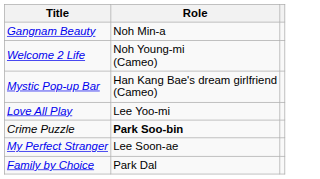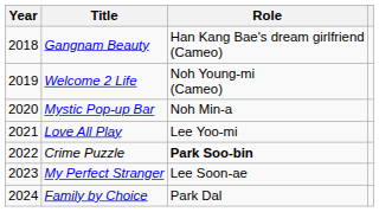 <table class="wikitable">
 <tr>
+<th>Year</th>
 <th>Title</th>
 <th>Role</th>
 <th></th>
 </tr>
 <tr>
+<td>2018</td>
 <td><em><a href='#'>Gangnam Beauty</a></em></td>
-<td>Noh Min-a</td>
+<td>Han Kang Bae's dream girlfriend<br>(Cameo)</td>
 <td></td>
 </tr>
 <tr>
+<td>2019</td>
 <td><em><a href='#'>Welcome 2 Life</a></em></td>
 <td>Noh Young-mi<br>(Cameo)</td>
 <td></td>
 </tr>
 <tr>
+<td>2020</td>
 <td><em><a href='#'>Mystic Pop-up Bar</a></em></td>
-<td>Han Kang Bae's dream girlfriend<br>(Cameo)</td>
+<td>Noh Min-a</td>
 <td></td>
 </tr>
 <tr>
+<td>2021</td>
 <td><em><a href='#'>Love All Play</a></em></td>
 <td>Lee Yoo-mi</td>
 <td></td>
 </tr>
 <tr>
+<td>2022</td>
 <td><em>Crime Puzzle</em></td>
 <td><strong>Park Soo-bin</strong></td>
 <td></td>
 </tr>
 <tr>
+<td>2023</td>
 <td><em><a href='#'>My Perfect Stranger</a></em></td>
 <td>Lee Soon-ae</td>
 <td></td>
 </tr>
 <tr>
+<td>2024</td>
 <td><em><a href='#'>Family by Choice</a></em></td>
 <td>Park Dal</td>
 <td></td>
 </tr>
 </table>
